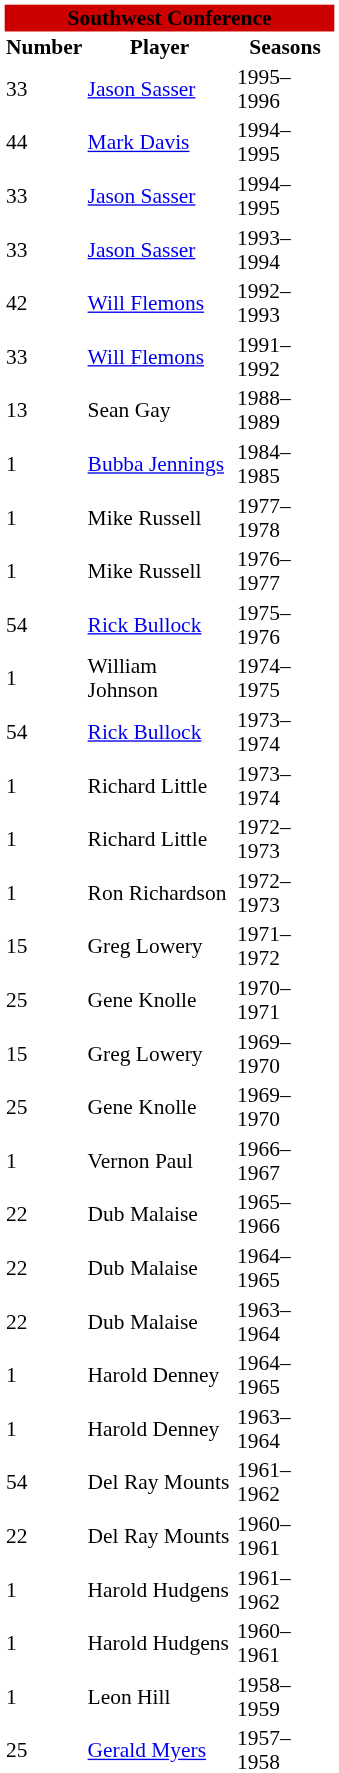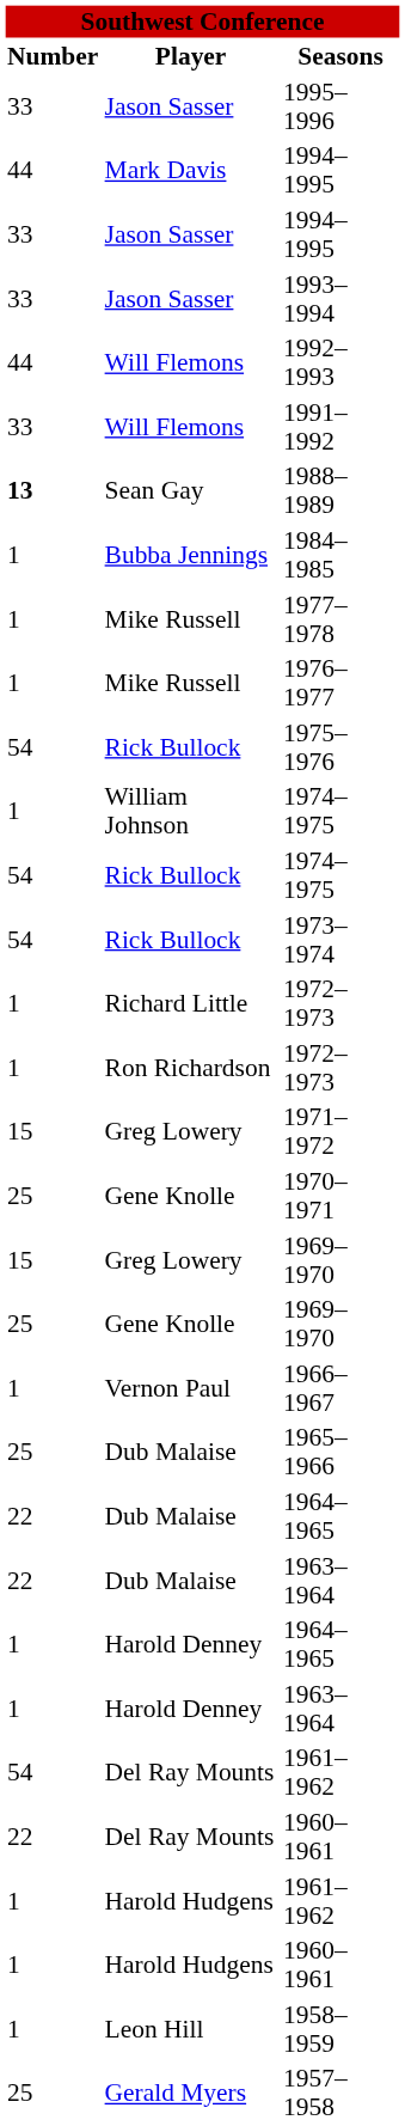 <table width="250" class="toccolours" style="margin-right:1em" |>
 <tr>
 <th colspan="3" style="text-align: center; background:#CC0000"><span><strong>Southwest Conference</strong></span></th>
 </tr>
 <tr>
 <th>Number</th>
 <th>Player</th>
 <th>Seasons</th>
 </tr>
 <tr>
 <td>33</td>
 <td><a href='#'>Jason Sasser</a></td>
 <td>1995–1996</td>
 </tr>
 <tr>
 <td>44</td>
 <td><a href='#'>Mark Davis</a></td>
 <td>1994–1995</td>
 </tr>
 <tr>
 <td>33</td>
 <td><a href='#'>Jason Sasser</a></td>
 <td>1994–1995</td>
 </tr>
 <tr>
 <td>33</td>
 <td><a href='#'>Jason Sasser</a></td>
 <td>1993–1994</td>
 </tr>
 <tr>
-<td>42</td>
+<td>44</td>
 <td><a href='#'>Will Flemons</a></td>
 <td>1992–1993</td>
 </tr>
 <tr>
 <td>33</td>
 <td><a href='#'>Will Flemons</a></td>
 <td>1991–1992</td>
 </tr>
 <tr>
-<td>13</td>
+<td><strong>13</strong></td>
 <td>Sean Gay</td>
 <td>1988–1989</td>
 </tr>
 <tr>
 <td>1</td>
 <td><a href='#'>Bubba Jennings</a></td>
 <td>1984–1985</td>
 </tr>
 <tr>
 <td>1</td>
 <td>Mike Russell</td>
 <td>1977–1978</td>
 </tr>
 <tr>
 <td>1</td>
 <td>Mike Russell</td>
 <td>1976–1977</td>
 </tr>
 <tr>
 <td>54</td>
 <td><a href='#'>Rick Bullock</a></td>
 <td>1975–1976</td>
 </tr>
 <tr>
 <td>1</td>
 <td>William Johnson</td>
 <td>1974–1975</td>
 </tr>
 <tr>
 <td>54</td>
 <td><a href='#'>Rick Bullock</a></td>
-<td>1973–1974</td>
+<td>1974–1975</td>
 </tr>
 <tr>
-<td>1</td>
-<td>Richard Little</td>
+<td>54</td>
+<td><a href='#'>Rick Bullock</a></td>
 <td>1973–1974</td>
 </tr>
 <tr>
 <td>1</td>
 <td>Richard Little</td>
 <td>1972–1973</td>
 </tr>
 <tr>
 <td>1</td>
 <td>Ron Richardson</td>
 <td>1972–1973</td>
 </tr>
 <tr>
 <td>15</td>
 <td>Greg Lowery</td>
 <td>1971–1972</td>
 </tr>
 <tr>
 <td>25</td>
 <td>Gene Knolle</td>
 <td>1970–1971</td>
 </tr>
 <tr>
 <td>15</td>
 <td>Greg Lowery</td>
 <td>1969–1970</td>
 </tr>
 <tr>
 <td>25</td>
 <td>Gene Knolle</td>
 <td>1969–1970</td>
 </tr>
 <tr>
 <td>1</td>
 <td>Vernon Paul</td>
 <td>1966–1967</td>
 </tr>
 <tr>
-<td>22</td>
+<td>25</td>
 <td>Dub Malaise</td>
 <td>1965–1966</td>
 </tr>
 <tr>
 <td>22</td>
 <td>Dub Malaise</td>
 <td>1964–1965</td>
 </tr>
 <tr>
 <td>22</td>
 <td>Dub Malaise</td>
 <td>1963–1964</td>
 </tr>
 <tr>
 <td>1</td>
 <td>Harold Denney</td>
 <td>1964–1965</td>
 </tr>
 <tr>
 <td>1</td>
 <td>Harold Denney</td>
 <td>1963–1964</td>
 </tr>
 <tr>
 <td>54</td>
 <td>Del Ray Mounts</td>
 <td>1961–1962</td>
 </tr>
 <tr>
 <td>22</td>
 <td>Del Ray Mounts</td>
 <td>1960–1961</td>
 </tr>
 <tr>
 <td>1</td>
 <td>Harold Hudgens</td>
 <td>1961–1962</td>
 </tr>
 <tr>
 <td>1</td>
 <td>Harold Hudgens</td>
 <td>1960–1961</td>
 </tr>
 <tr>
 <td>1</td>
 <td>Leon Hill</td>
 <td>1958–1959</td>
 </tr>
 <tr>
 <td>25</td>
 <td><a href='#'>Gerald Myers</a></td>
 <td>1957–1958</td>
 </tr>
 </table>
